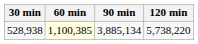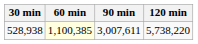 <table class="wikitable">
 <tr>
 <th>30 min</th>
 <th>60 min</th>
 <th>90 min</th>
 <th>120 min</th>
 </tr>
 <tr>
 <td>528,938</td>
 <td style="background: lightyellow;">1,100,385</td>
-<td>3,885,134</td>
+<td>3,007,611</td>
 <td>5,738,220</td>
 </tr>
 </table>
